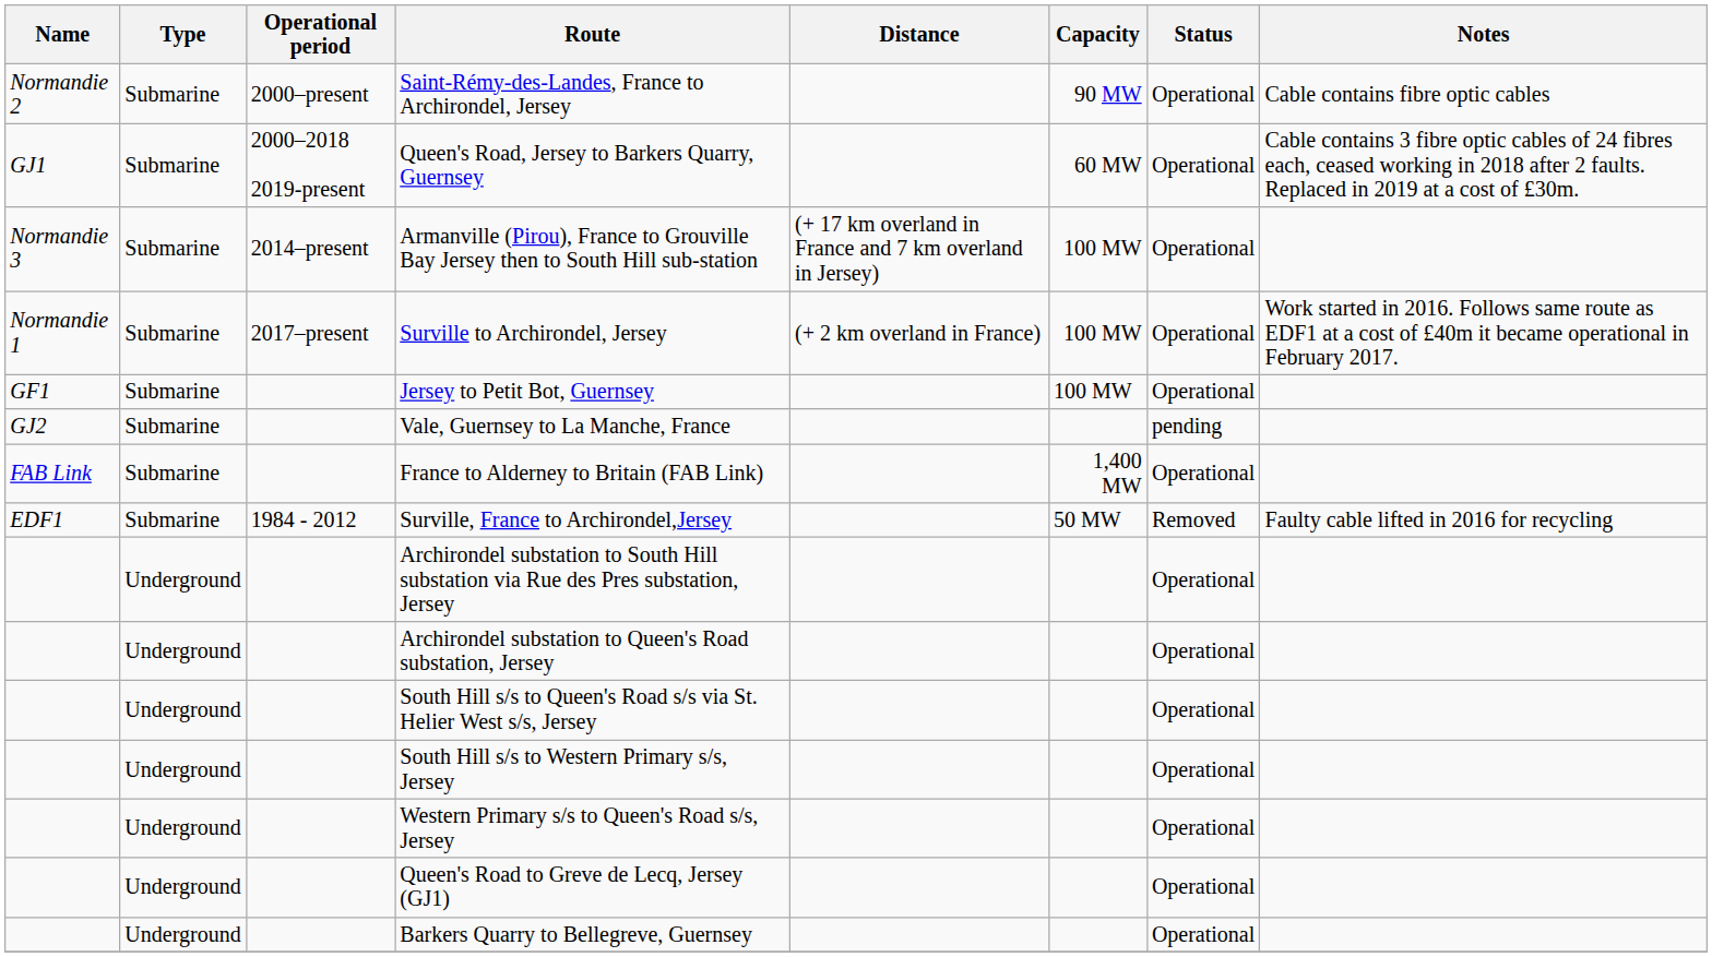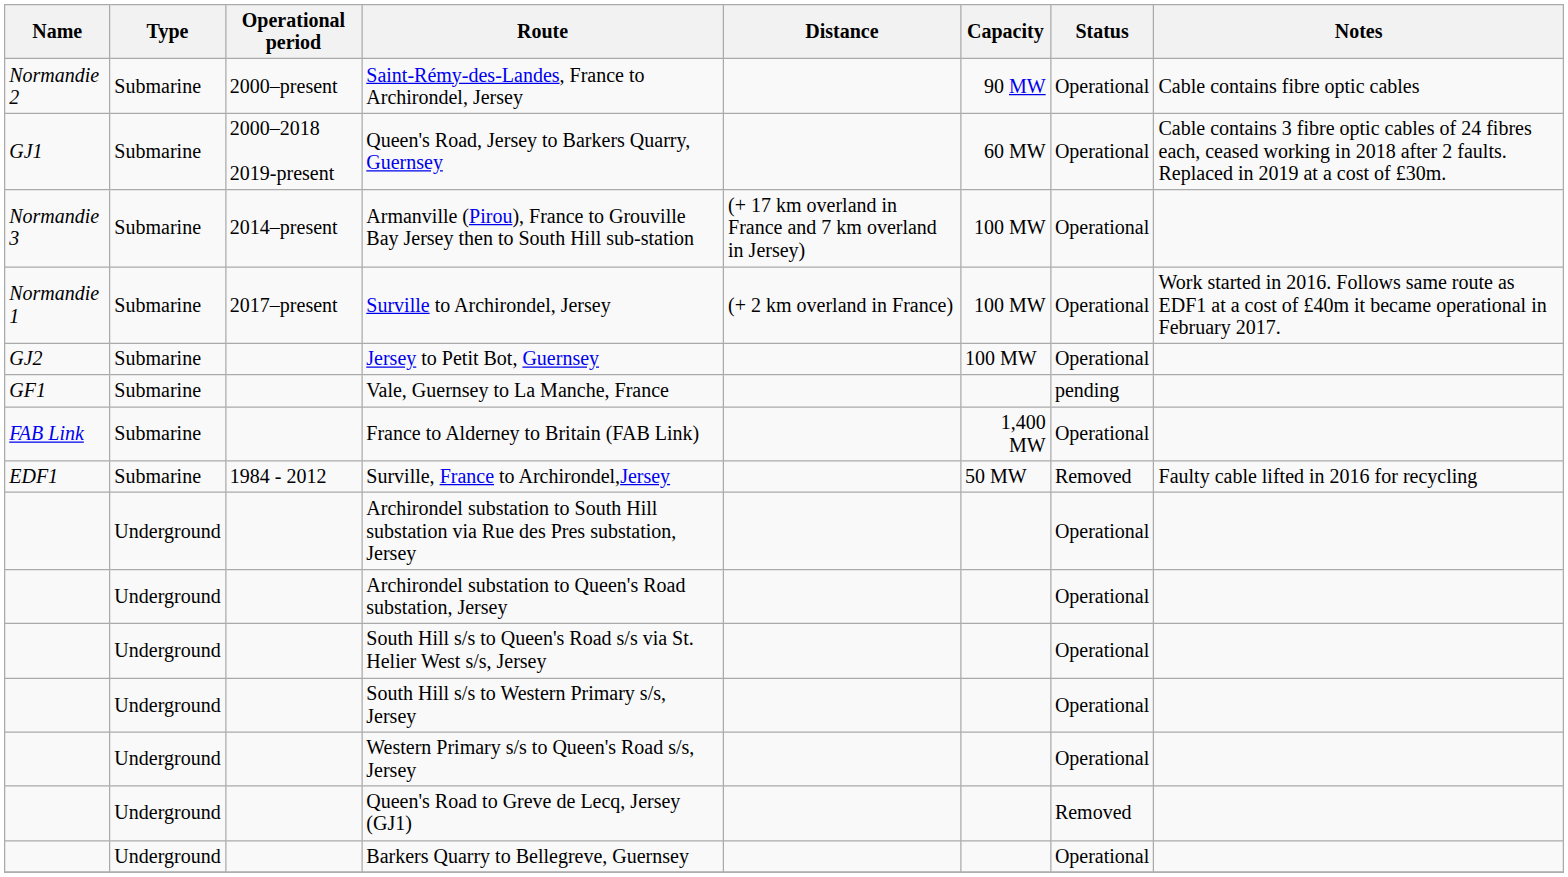 <table class="wikitable sortable">
 <tr>
 <th>Name</th>
 <th>Type</th>
 <th>Operational period</th>
 <th>Route</th>
 <th>Distance</th>
 <th>Capacity</th>
 <th>Status</th>
 <th>Notes</th>
 </tr>
 <tr>
 <td><em>Normandie 2</em></td>
 <td>Submarine</td>
 <td>2000–present</td>
 <td><a href='#'>Saint-Rémy-des-Landes</a>, France to Archirondel, Jersey</td>
 <td></td>
 <td style="text-align: right;">90 <a href='#'>MW</a></td>
 <td>Operational</td>
 <td>Cable contains fibre optic cables</td>
 </tr>
 <tr>
 <td><em>GJ1</em></td>
 <td>Submarine</td>
 <td>2000–2018<br><br>2019-present</td>
 <td>Queen's Road, Jersey to Barkers Quarry, <a href='#'>Guernsey</a></td>
 <td></td>
 <td style="text-align: right;">60 MW</td>
 <td>Operational</td>
 <td>Cable contains 3 fibre optic cables of 24 fibres each, ceased working in 2018 after 2 faults.<br> Replaced in 2019 at a cost of £30m.</td>
 </tr>
 <tr>
 <td><em>Normandie 3</em></td>
 <td>Submarine</td>
 <td>2014–present</td>
 <td>Armanville (<a href='#'>Pirou</a>), France to Grouville Bay Jersey then to South Hill sub-station</td>
 <td> (+ 17 km overland in France and 7 km overland in Jersey)</td>
 <td style="text-align: right;">100 MW</td>
 <td>Operational</td>
 <td></td>
 </tr>
 <tr>
 <td><em>Normandie 1</em></td>
 <td>Submarine</td>
 <td>2017–present</td>
 <td><a href='#'>Surville</a> to Archirondel, Jersey</td>
 <td> (+ 2 km overland in France)</td>
 <td style="text-align: right;">100 MW</td>
 <td>Operational</td>
 <td>Work started in 2016. Follows same route as EDF1 at a cost of £40m it became operational in February 2017.</td>
 </tr>
 <tr>
-<td><em>GF1</em></td>
+<td><em>GJ2</em></td>
 <td>Submarine</td>
 <td></td>
 <td><a href='#'>Jersey</a> to Petit Bot, <a href='#'>Guernsey</a></td>
 <td></td>
 <td>100 MW</td>
 <td>Operational</td>
 <td></td>
 </tr>
 <tr>
-<td><em>GJ2</em></td>
+<td><em>GF1</em></td>
 <td>Submarine</td>
 <td></td>
 <td>Vale, Guernsey to La Manche, France</td>
 <td></td>
 <td></td>
 <td>pending</td>
 <td></td>
 </tr>
 <tr>
 <td><em><a href='#'>FAB Link</a></em></td>
 <td>Submarine</td>
 <td></td>
 <td>France to Alderney to Britain (FAB Link)</td>
 <td></td>
 <td style="text-align: right;">1,400 MW</td>
 <td>Operational</td>
 <td></td>
 </tr>
 <tr>
 <td><em>EDF1</em></td>
 <td>Submarine</td>
 <td>1984 - 2012</td>
 <td>Surville, <a href='#'>France</a> to Archirondel,<a href='#'>Jersey</a></td>
 <td></td>
 <td>50 MW</td>
 <td>Removed</td>
 <td>Faulty cable lifted in 2016 for recycling</td>
 </tr>
 <tr>
 <td></td>
 <td>Underground</td>
 <td></td>
 <td>Archirondel substation to South Hill substation via Rue des Pres substation, Jersey</td>
 <td></td>
 <td></td>
 <td>Operational</td>
 <td></td>
 </tr>
 <tr>
 <td></td>
 <td>Underground</td>
 <td></td>
 <td>Archirondel substation to Queen's Road substation, Jersey</td>
 <td></td>
 <td></td>
 <td>Operational</td>
 <td></td>
 </tr>
 <tr>
 <td></td>
 <td>Underground</td>
 <td></td>
 <td>South Hill s/s to Queen's Road s/s via St. Helier West s/s, Jersey</td>
 <td></td>
 <td></td>
 <td>Operational</td>
 <td></td>
 </tr>
 <tr>
 <td></td>
 <td>Underground</td>
 <td></td>
 <td>South Hill s/s to Western Primary s/s, Jersey</td>
 <td></td>
 <td></td>
 <td>Operational</td>
 <td></td>
 </tr>
 <tr>
 <td></td>
 <td>Underground</td>
 <td></td>
 <td>Western Primary s/s to Queen's Road s/s, Jersey</td>
 <td></td>
 <td></td>
 <td>Operational</td>
 <td></td>
 </tr>
 <tr>
 <td></td>
 <td>Underground</td>
 <td></td>
 <td>Queen's Road to Greve   de Lecq, Jersey (GJ1)</td>
 <td></td>
 <td></td>
-<td>Operational</td>
+<td>Removed</td>
 <td></td>
 </tr>
 <tr>
 <td></td>
 <td>Underground</td>
 <td></td>
 <td>Barkers Quarry to Bellegreve, Guernsey</td>
 <td></td>
 <td></td>
 <td>Operational</td>
 <td></td>
 </tr>
 <tr>
 </tr>
 </table>
